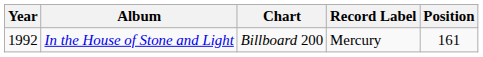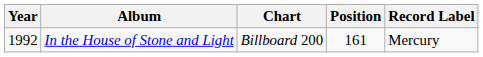 <table class="wikitable">
 <tr>
 <th>Year</th>
 <th>Album</th>
 <th>Chart</th>
+<th>Position</th>
 <th>Record Label</th>
-<th>Position</th>
 </tr>
 <tr>
 <td>1992</td>
 <td><em><a href='#'>In the House of Stone and Light</a></em></td>
 <td rowspan=1><em>Billboard</em> 200</td>
+<td align="center">161</td>
 <td>Mercury</td>
-<td align="center">161</td>
 </tr>
 </table>
